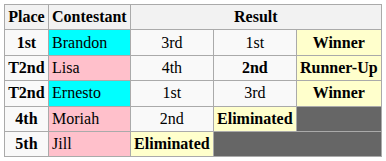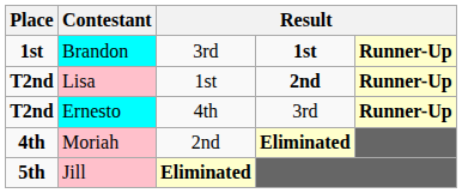 <table class="wikitable">
 <tr>
 <th>Place</th>
 <th>Contestant</th>
 <th colspan="14" align="center">Result</th>
 </tr>
 <tr>
 <td align="center"><strong>1st</strong></td>
 <td bgcolor="cyan">Brandon</td>
 <td align="center">3rd</td>
-<td align="center">1st</td>
-<td bgcolor="FFFFCC" align="center"><strong>Winner</strong></td>
+<td align="center"><strong>1st</strong></td>
+<td bgcolor="FFFFCC" align="center"><strong>Runner-Up</strong></td>
 </tr>
 <tr>
 <td align="center"><strong>T2nd</strong></td>
 <td bgcolor="pink">Lisa</td>
-<td align="center">4th</td>
+<td align="center">1st</td>
 <td align="center"><strong>2nd</strong></td>
 <td bgcolor="FFFFCC" align="center"><strong>Runner-Up</strong></td>
 </tr>
 <tr>
 <td align="center"><strong>T2nd</strong></td>
 <td bgcolor="cyan">Ernesto</td>
-<td align="center">1st</td>
+<td align="center">4th</td>
 <td align="center">3rd</td>
-<td bgcolor="FFFFCC" align="center"><strong>Winner</strong></td>
+<td bgcolor="FFFFCC" align="center"><strong>Runner-Up</strong></td>
 </tr>
 <tr>
 <td align="center"><strong>4th</strong></td>
 <td bgcolor="pink">Moriah</td>
 <td align="center">2nd</td>
 <td bgcolor="FFFFCC" align="center"><strong>Eliminated</strong></td>
 <td colspan="1" bgcolor="666666"></td>
 </tr>
 <tr>
 <td align="center"><strong>5th</strong></td>
 <td bgcolor="pink">Jill</td>
 <td bgcolor="FFFFCC" align="center"><strong>Eliminated</strong></td>
 <td colspan="2" bgcolor="666666"></td>
 </tr>
 </table>
